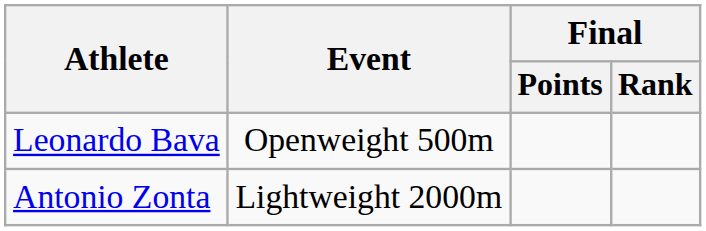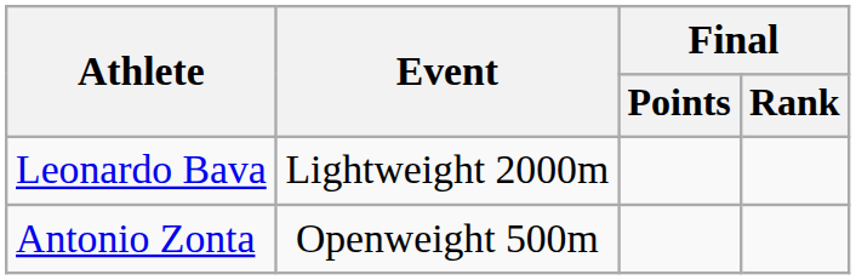 <table class=wikitable style="font-size:90%">
 <tr>
 <th rowspan="2">Athlete</th>
 <th rowspan="2">Event</th>
 <th colspan="2">Final</th>
 </tr>
 <tr style="font-size:95%">
 <th>Points</th>
 <th>Rank</th>
 </tr>
 <tr align=center>
 <td align=left><a href='#'>Leonardo Bava</a></td>
-<td>Openweight 500m</td>
+<td>Lightweight 2000m</td>
 <td></td>
 <td></td>
 </tr>
 <tr align=center>
 <td align=left><a href='#'>Antonio Zonta</a></td>
-<td>Lightweight 2000m</td>
+<td>Openweight 500m</td>
 <td></td>
 <td></td>
 </tr>
 </table>
